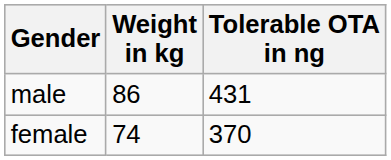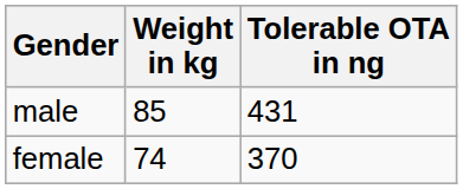 <table class="wikitable floatleft">
 <tr>
 <th>Gender</th>
 <th>Weight <br>in kg</th>
 <th>Tolerable OTA <br>in ng</th>
 </tr>
 <tr>
 <td>male</td>
-<td>86</td>
+<td>85</td>
 <td>431</td>
 </tr>
 <tr>
 <td>female</td>
 <td>74</td>
 <td>370</td>
 </tr>
 </table>
